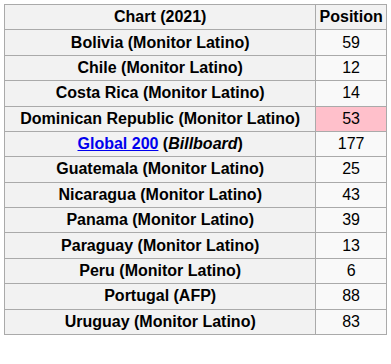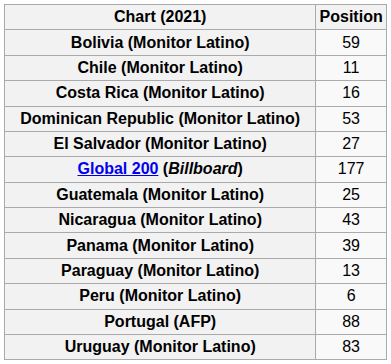 <table class="wikitable plainrowheaders" style="text-align:center">
 <tr>
 <th scope="col" style="width:19em;">Chart (2021)</th>
 <th scope="col">Position</th>
 </tr>
 <tr>
 <th scope="row">Bolivia (Monitor Latino)</th>
 <td>59</td>
 </tr>
 <tr>
 <th scope="row">Chile (Monitor Latino)</th>
-<td>12</td>
+<td>11</td>
 </tr>
 <tr>
 <th scope="row">Costa Rica (Monitor Latino)</th>
-<td>14</td>
+<td>16</td>
 </tr>
 <tr>
 <th scope="row">Dominican Republic (Monitor Latino)</th>
-<td style="background: pink;">53</td>
+<td>53</td>
+</tr>
+<tr>
+<th scope="row">El Salvador (Monitor Latino)</th>
+<td>27</td>
 </tr>
 <tr>
 <th scope="row"><a href='#'>Global 200</a> (<em>Billboard</em>)</th>
 <td>177</td>
 </tr>
 <tr>
 <th scope="row">Guatemala (Monitor Latino)</th>
 <td>25</td>
 </tr>
 <tr>
 <th scope="row">Nicaragua (Monitor Latino)</th>
 <td>43</td>
 </tr>
 <tr>
 <th scope="row">Panama (Monitor Latino)</th>
 <td>39</td>
 </tr>
 <tr>
 <th scope="row">Paraguay (Monitor Latino)</th>
 <td>13</td>
 </tr>
 <tr>
 <th scope="row">Peru (Monitor Latino)</th>
 <td>6</td>
 </tr>
 <tr>
 <th scope="row">Portugal (AFP)</th>
 <td>88</td>
 </tr>
 <tr>
 <th scope="row">Uruguay (Monitor Latino)</th>
 <td>83</td>
 </tr>
 </table>
